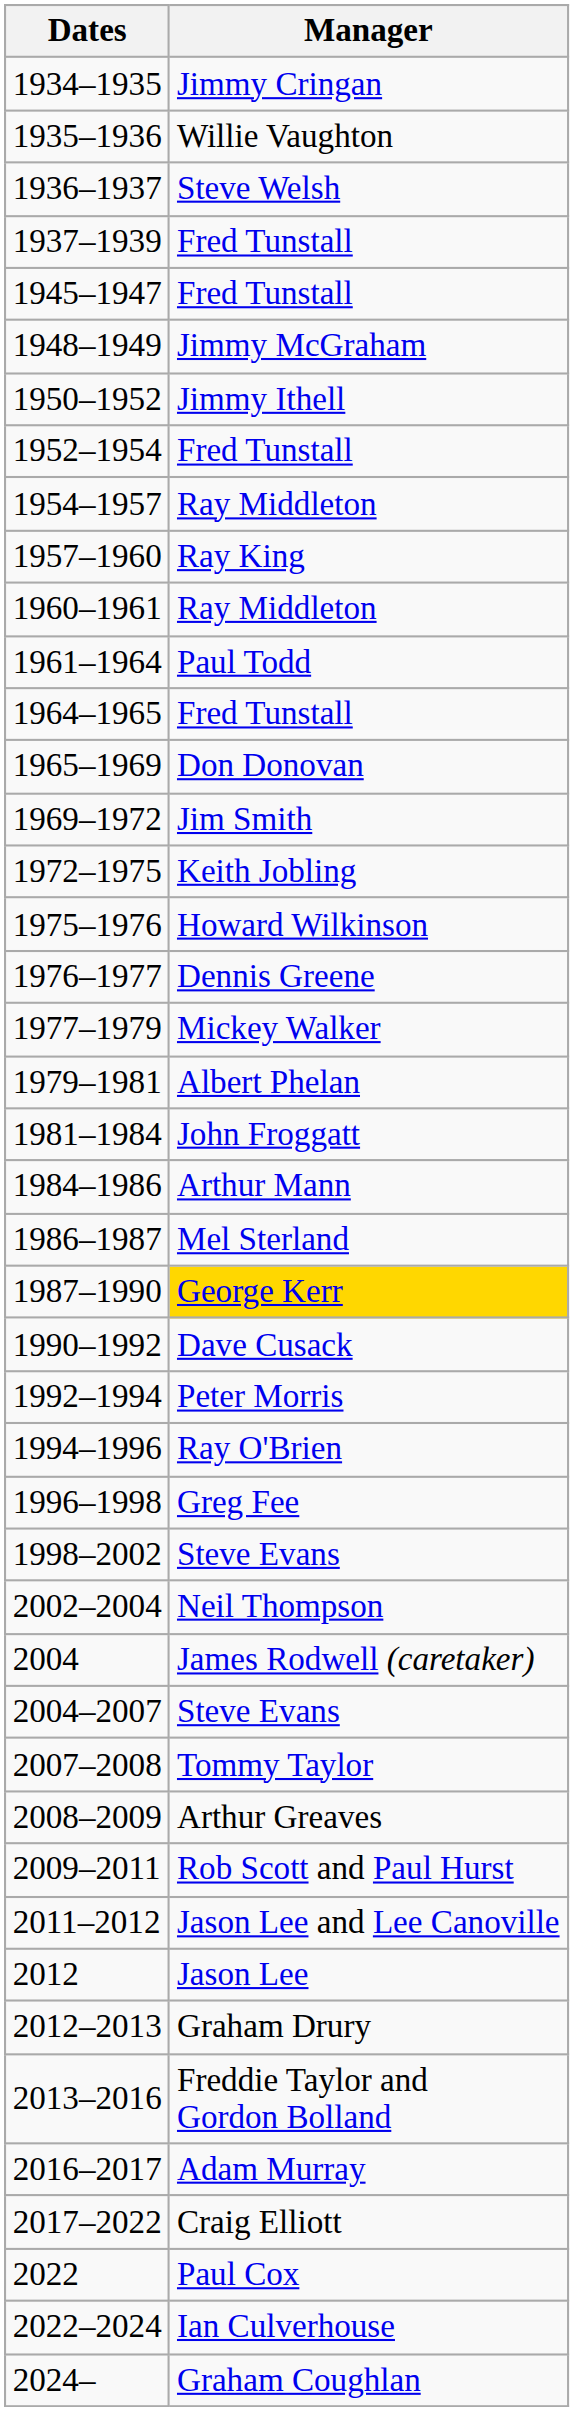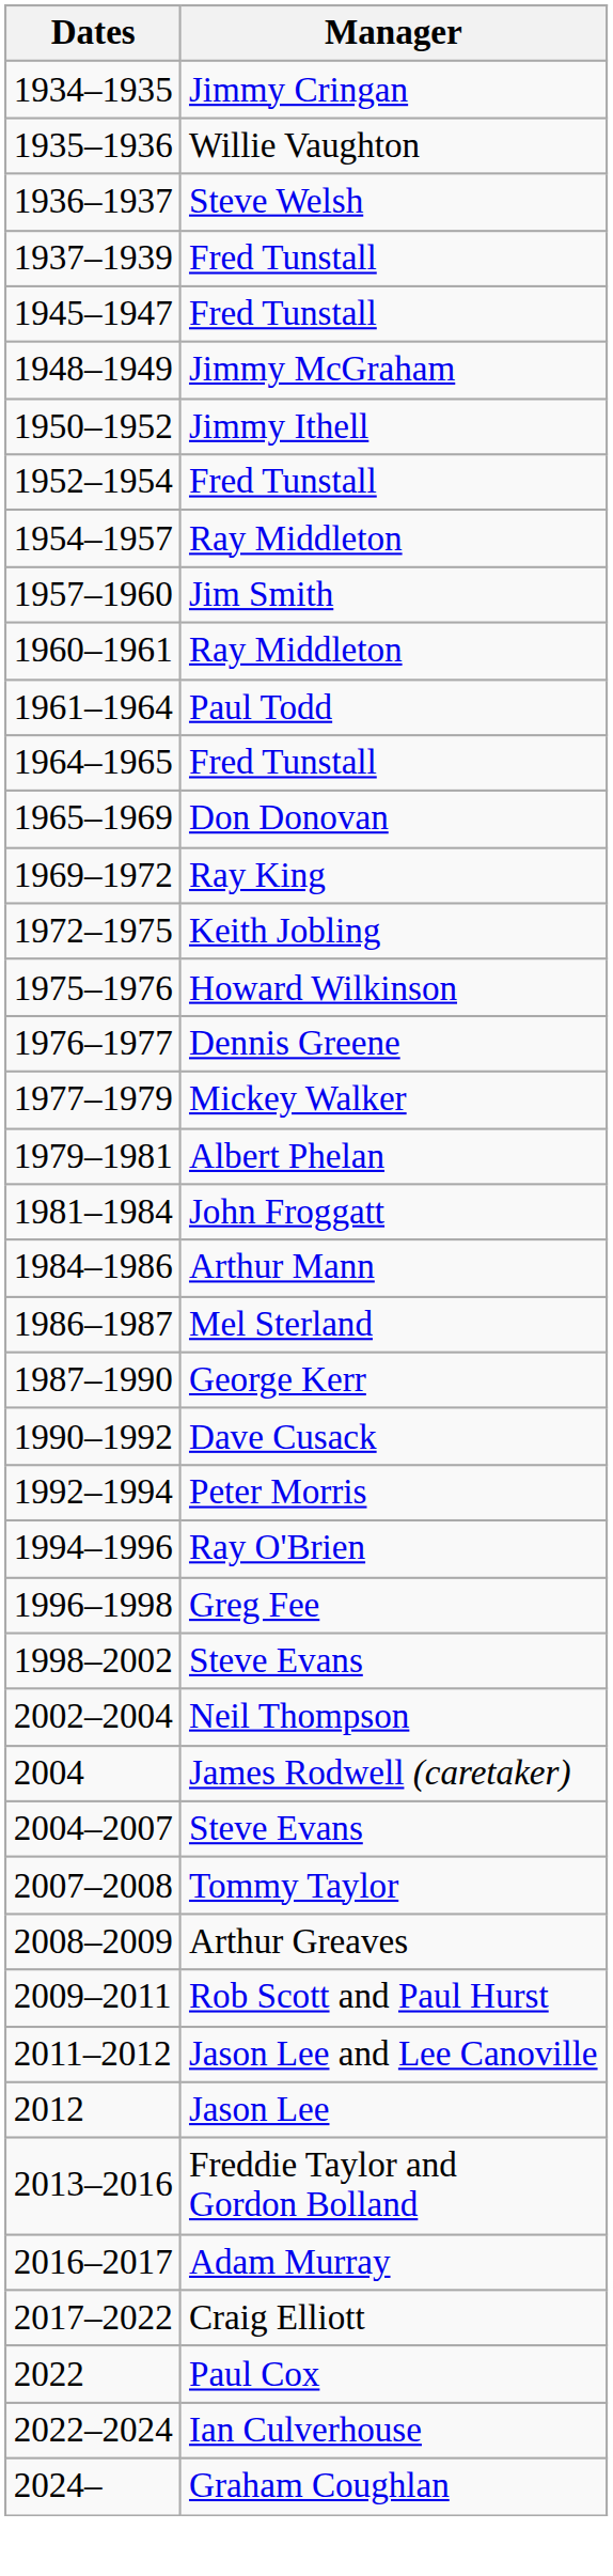 <table class="wikitable">
 <tr>
 <th>Dates</th>
 <th>Manager</th>
 </tr>
 <tr>
 <td>1934–1935</td>
 <td><a href='#'>Jimmy Cringan</a></td>
 </tr>
 <tr>
 <td>1935–1936</td>
 <td>Willie Vaughton</td>
 </tr>
 <tr>
 <td>1936–1937</td>
 <td><a href='#'>Steve Welsh</a></td>
 </tr>
 <tr>
 <td>1937–1939</td>
 <td><a href='#'>Fred Tunstall</a></td>
 </tr>
 <tr>
 <td>1945–1947</td>
 <td><a href='#'>Fred Tunstall</a></td>
 </tr>
 <tr>
 <td>1948–1949</td>
 <td><a href='#'>Jimmy McGraham</a></td>
 </tr>
 <tr>
 <td>1950–1952</td>
 <td><a href='#'>Jimmy Ithell</a></td>
 </tr>
 <tr>
 <td>1952–1954</td>
 <td><a href='#'>Fred Tunstall</a></td>
 </tr>
 <tr>
 <td>1954–1957</td>
 <td><a href='#'>Ray Middleton</a></td>
 </tr>
 <tr>
 <td>1957–1960</td>
-<td><a href='#'>Ray King</a></td>
+<td><a href='#'>Jim Smith</a></td>
 </tr>
 <tr>
 <td>1960–1961</td>
 <td><a href='#'>Ray Middleton</a></td>
 </tr>
 <tr>
 <td>1961–1964</td>
 <td><a href='#'>Paul Todd</a></td>
 </tr>
 <tr>
 <td>1964–1965</td>
 <td><a href='#'>Fred Tunstall</a></td>
 </tr>
 <tr>
 <td>1965–1969</td>
 <td><a href='#'>Don Donovan</a></td>
 </tr>
 <tr>
 <td>1969–1972</td>
-<td><a href='#'>Jim Smith</a></td>
+<td><a href='#'>Ray King</a></td>
 </tr>
 <tr>
 <td>1972–1975</td>
 <td><a href='#'>Keith Jobling</a></td>
 </tr>
 <tr>
 <td>1975–1976</td>
 <td><a href='#'>Howard Wilkinson</a></td>
 </tr>
 <tr>
 <td>1976–1977</td>
 <td><a href='#'>Dennis Greene</a></td>
 </tr>
 <tr>
 <td>1977–1979</td>
 <td><a href='#'>Mickey Walker</a></td>
 </tr>
 <tr>
 <td>1979–1981</td>
 <td><a href='#'>Albert Phelan</a></td>
 </tr>
 <tr>
 <td>1981–1984</td>
 <td><a href='#'>John Froggatt</a></td>
 </tr>
 <tr>
 <td>1984–1986</td>
 <td><a href='#'>Arthur Mann</a></td>
 </tr>
 <tr>
 <td>1986–1987</td>
 <td><a href='#'>Mel Sterland</a></td>
 </tr>
 <tr>
 <td>1987–1990</td>
-<td style="background: gold;"><a href='#'>George Kerr</a></td>
+<td><a href='#'>George Kerr</a></td>
 </tr>
 <tr>
 <td>1990–1992</td>
 <td><a href='#'>Dave Cusack</a></td>
 </tr>
 <tr>
 <td>1992–1994</td>
 <td><a href='#'>Peter Morris</a></td>
 </tr>
 <tr>
 <td>1994–1996</td>
 <td><a href='#'>Ray O'Brien</a></td>
 </tr>
 <tr>
 <td>1996–1998</td>
 <td><a href='#'>Greg Fee</a></td>
 </tr>
 <tr>
 <td>1998–2002</td>
 <td><a href='#'>Steve Evans</a></td>
 </tr>
 <tr>
 <td>2002–2004</td>
 <td><a href='#'>Neil Thompson</a></td>
 </tr>
 <tr>
 <td>2004</td>
 <td><a href='#'>James Rodwell</a> <em>(caretaker)</em></td>
 </tr>
 <tr>
 <td>2004–2007</td>
 <td><a href='#'>Steve Evans</a></td>
 </tr>
 <tr>
 <td>2007–2008</td>
 <td><a href='#'>Tommy Taylor</a></td>
 </tr>
 <tr>
 <td>2008–2009</td>
 <td>Arthur Greaves</td>
 </tr>
 <tr>
 <td>2009–2011</td>
 <td><a href='#'>Rob Scott</a> and <a href='#'>Paul Hurst</a></td>
 </tr>
 <tr>
 <td>2011–2012</td>
 <td><a href='#'>Jason Lee</a> and <a href='#'>Lee Canoville</a></td>
 </tr>
 <tr>
 <td>2012</td>
 <td><a href='#'>Jason Lee</a></td>
 </tr>
 <tr>
-<td>2012–2013</td>
-<td>Graham Drury</td>
-</tr>
-<tr>
 <td>2013–2016</td>
 <td>Freddie Taylor and <br> <a href='#'>Gordon Bolland</a></td>
 </tr>
 <tr>
 <td>2016–2017</td>
 <td><a href='#'>Adam Murray</a></td>
 </tr>
 <tr>
 <td>2017–2022</td>
 <td>Craig Elliott</td>
 </tr>
 <tr>
 <td>2022</td>
 <td><a href='#'>Paul Cox</a></td>
 </tr>
 <tr>
 <td>2022–2024</td>
 <td><a href='#'>Ian Culverhouse</a></td>
 </tr>
 <tr>
 <td>2024–</td>
 <td><a href='#'>Graham Coughlan</a></td>
 </tr>
 </table>
